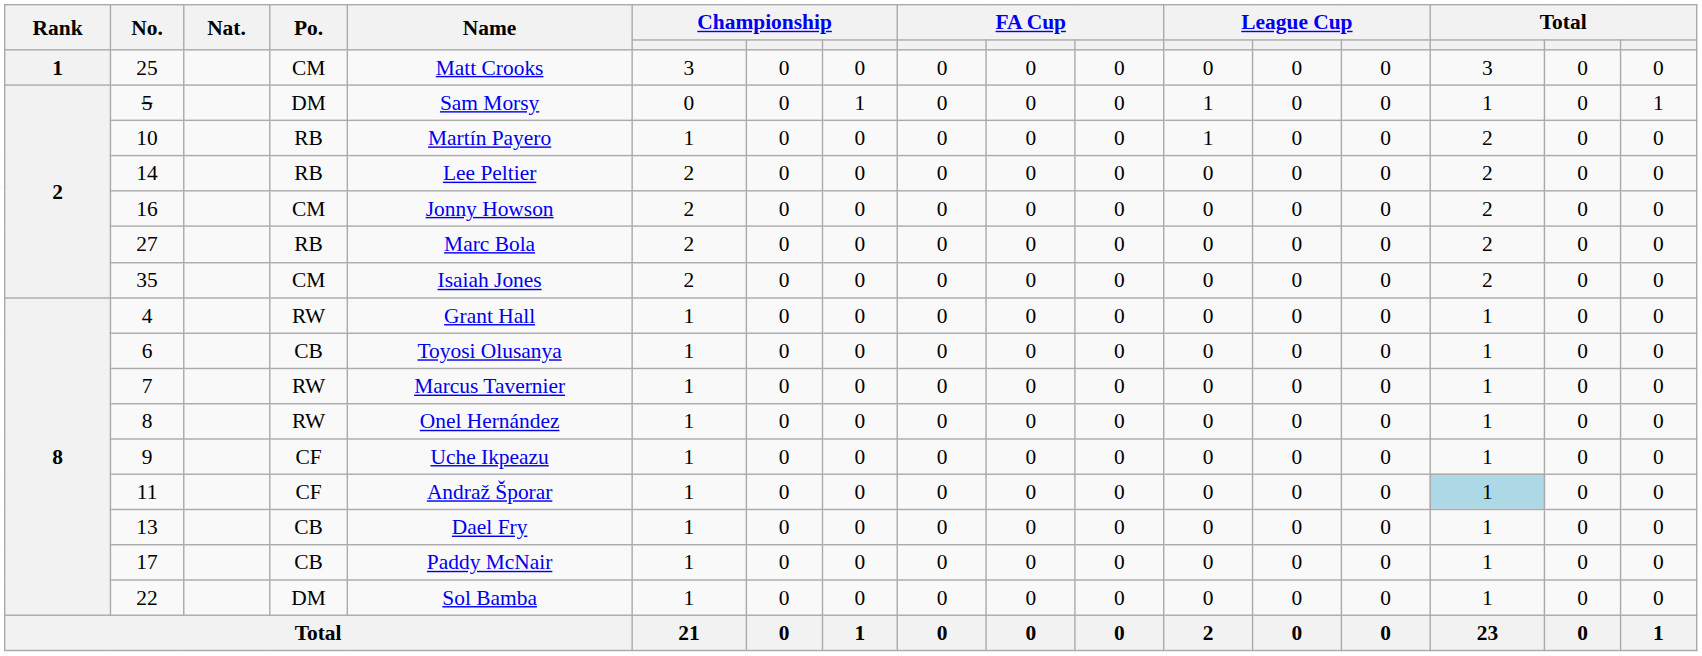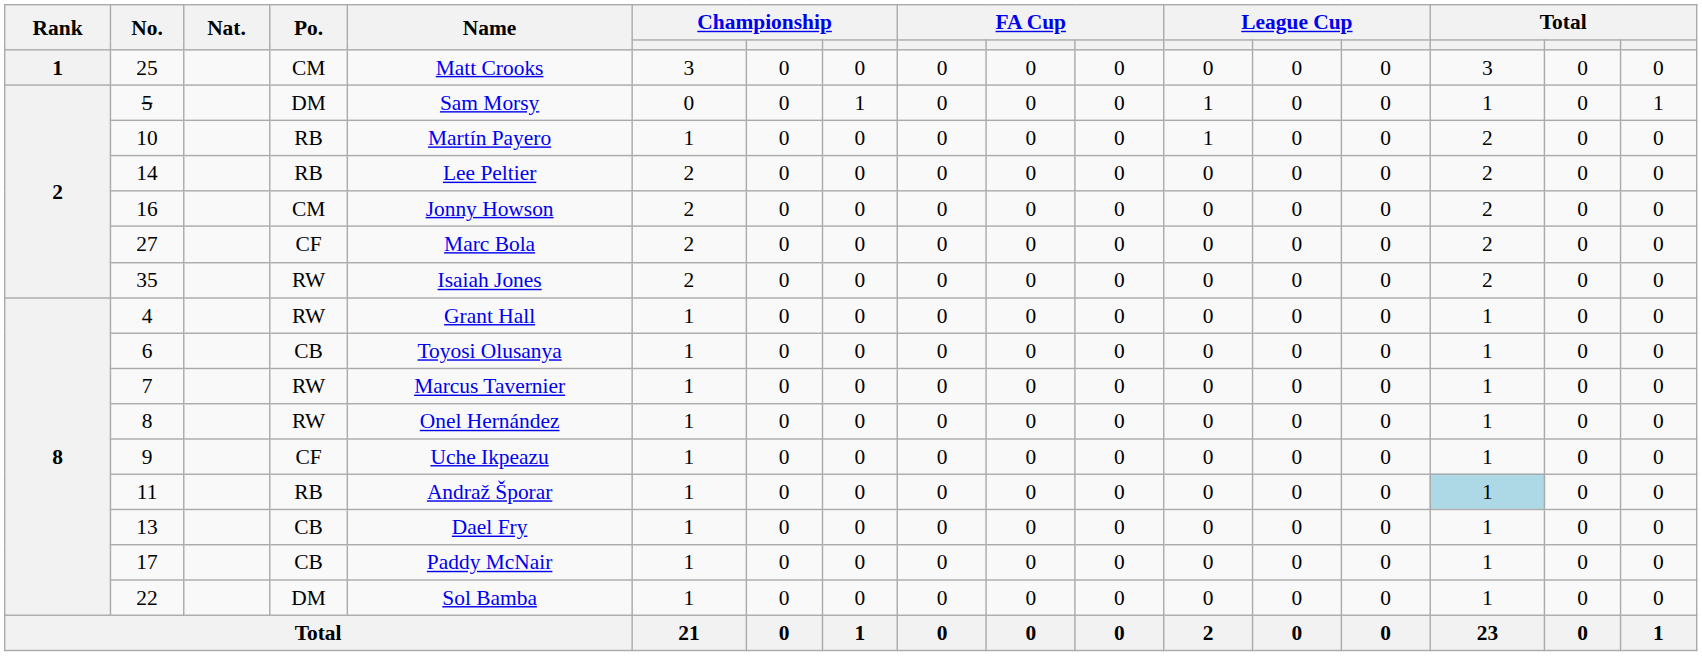 <table class="wikitable" style="text-align:center; font-size:95%; width:95%;">
 <tr>
 <th rowspan=2>Rank</th>
 <th rowspan=2>No.</th>
 <th rowspan=2>Nat.</th>
 <th rowspan=2>Po.</th>
 <th rowspan=2>Name</th>
 <th colspan=3 width=100px><a href='#'>Championship</a></th>
 <th colspan=3 width=100px><a href='#'>FA Cup</a></th>
 <th colspan=3 width=100px><a href='#'>League Cup</a></th>
 <th colspan=3 width=100px>Total</th>
 </tr>
 <tr>
 <th></th>
 <th></th>
 <th></th>
 <th></th>
 <th></th>
 <th></th>
 <th></th>
 <th></th>
 <th></th>
 <th></th>
 <th></th>
 <th></th>
 </tr>
 <tr>
 <th rowspan=1>1</th>
 <td>25</td>
 <td></td>
 <td>CM</td>
 <td><a href='#'>Matt Crooks</a></td>
 <td>3</td>
 <td>0</td>
 <td>0</td>
 <td>0</td>
 <td>0</td>
 <td>0</td>
 <td>0</td>
 <td>0</td>
 <td>0</td>
 <td>3</td>
 <td>0</td>
 <td>0</td>
 </tr>
 <tr>
 <th rowspan=6>2</th>
 <td><s>5</s></td>
 <td></td>
 <td>DM</td>
 <td><a href='#'>Sam Morsy</a></td>
 <td>0</td>
 <td>0</td>
 <td>1</td>
 <td>0</td>
 <td>0</td>
 <td>0</td>
 <td>1</td>
 <td>0</td>
 <td>0</td>
 <td>1</td>
 <td>0</td>
 <td>1</td>
 </tr>
 <tr>
 <td>10</td>
 <td></td>
 <td>RB</td>
 <td><a href='#'>Martín Payero</a></td>
 <td>1</td>
 <td>0</td>
 <td>0</td>
 <td>0</td>
 <td>0</td>
 <td>0</td>
 <td>1</td>
 <td>0</td>
 <td>0</td>
 <td>2</td>
 <td>0</td>
 <td>0</td>
 </tr>
 <tr>
 <td>14</td>
 <td></td>
 <td>RB</td>
 <td><a href='#'>Lee Peltier</a></td>
 <td>2</td>
 <td>0</td>
 <td>0</td>
 <td>0</td>
 <td>0</td>
 <td>0</td>
 <td>0</td>
 <td>0</td>
 <td>0</td>
 <td>2</td>
 <td>0</td>
 <td>0</td>
 </tr>
 <tr>
 <td>16</td>
 <td></td>
 <td>CM</td>
 <td><a href='#'>Jonny Howson</a></td>
 <td>2</td>
 <td>0</td>
 <td>0</td>
 <td>0</td>
 <td>0</td>
 <td>0</td>
 <td>0</td>
 <td>0</td>
 <td>0</td>
 <td>2</td>
 <td>0</td>
 <td>0</td>
 </tr>
 <tr>
 <td>27</td>
 <td></td>
-<td>RB</td>
+<td>CF</td>
 <td><a href='#'>Marc Bola</a></td>
 <td>2</td>
 <td>0</td>
 <td>0</td>
 <td>0</td>
 <td>0</td>
 <td>0</td>
 <td>0</td>
 <td>0</td>
 <td>0</td>
 <td>2</td>
 <td>0</td>
 <td>0</td>
 </tr>
 <tr>
 <td>35</td>
 <td></td>
-<td>CM</td>
+<td>RW</td>
 <td><a href='#'>Isaiah Jones</a></td>
 <td>2</td>
 <td>0</td>
 <td>0</td>
 <td>0</td>
 <td>0</td>
 <td>0</td>
 <td>0</td>
 <td>0</td>
 <td>0</td>
 <td>2</td>
 <td>0</td>
 <td>0</td>
 </tr>
 <tr>
 <th rowspan=9>8</th>
 <td>4</td>
 <td></td>
 <td>RW</td>
 <td><a href='#'>Grant Hall</a></td>
 <td>1</td>
 <td>0</td>
 <td>0</td>
 <td>0</td>
 <td>0</td>
 <td>0</td>
 <td>0</td>
 <td>0</td>
 <td>0</td>
 <td>1</td>
 <td>0</td>
 <td>0</td>
 </tr>
 <tr>
 <td>6</td>
 <td></td>
 <td>CB</td>
 <td><a href='#'>Toyosi Olusanya</a></td>
 <td>1</td>
 <td>0</td>
 <td>0</td>
 <td>0</td>
 <td>0</td>
 <td>0</td>
 <td>0</td>
 <td>0</td>
 <td>0</td>
 <td>1</td>
 <td>0</td>
 <td>0</td>
 </tr>
 <tr>
 <td>7</td>
 <td></td>
 <td>RW</td>
 <td><a href='#'>Marcus Tavernier</a></td>
 <td>1</td>
 <td>0</td>
 <td>0</td>
 <td>0</td>
 <td>0</td>
 <td>0</td>
 <td>0</td>
 <td>0</td>
 <td>0</td>
 <td>1</td>
 <td>0</td>
 <td>0</td>
 </tr>
 <tr>
 <td>8</td>
 <td></td>
 <td>RW</td>
 <td><a href='#'>Onel Hernández</a></td>
 <td>1</td>
 <td>0</td>
 <td>0</td>
 <td>0</td>
 <td>0</td>
 <td>0</td>
 <td>0</td>
 <td>0</td>
 <td>0</td>
 <td>1</td>
 <td>0</td>
 <td>0</td>
 </tr>
 <tr>
 <td>9</td>
 <td></td>
 <td>CF</td>
 <td><a href='#'>Uche Ikpeazu</a></td>
 <td>1</td>
 <td>0</td>
 <td>0</td>
 <td>0</td>
 <td>0</td>
 <td>0</td>
 <td>0</td>
 <td>0</td>
 <td>0</td>
 <td>1</td>
 <td>0</td>
 <td>0</td>
 </tr>
 <tr>
 <td>11</td>
 <td></td>
-<td>CF</td>
+<td>RB</td>
 <td><a href='#'>Andraž Šporar</a></td>
 <td>1</td>
 <td>0</td>
 <td>0</td>
 <td>0</td>
 <td>0</td>
 <td>0</td>
 <td>0</td>
 <td>0</td>
 <td>0</td>
 <td style="background: lightblue;">1</td>
 <td>0</td>
 <td>0</td>
 </tr>
 <tr>
 <td>13</td>
 <td></td>
 <td>CB</td>
 <td><a href='#'>Dael Fry</a></td>
 <td>1</td>
 <td>0</td>
 <td>0</td>
 <td>0</td>
 <td>0</td>
 <td>0</td>
 <td>0</td>
 <td>0</td>
 <td>0</td>
 <td>1</td>
 <td>0</td>
 <td>0</td>
 </tr>
 <tr>
 <td>17</td>
 <td></td>
 <td>CB</td>
 <td><a href='#'>Paddy McNair</a></td>
 <td>1</td>
 <td>0</td>
 <td>0</td>
 <td>0</td>
 <td>0</td>
 <td>0</td>
 <td>0</td>
 <td>0</td>
 <td>0</td>
 <td>1</td>
 <td>0</td>
 <td>0</td>
 </tr>
 <tr>
 <td>22</td>
 <td></td>
 <td>DM</td>
 <td><a href='#'>Sol Bamba</a></td>
 <td>1</td>
 <td>0</td>
 <td>0</td>
 <td>0</td>
 <td>0</td>
 <td>0</td>
 <td>0</td>
 <td>0</td>
 <td>0</td>
 <td>1</td>
 <td>0</td>
 <td>0</td>
 </tr>
 <tr>
 <th colspan=5>Total</th>
 <th>21</th>
 <th>0</th>
 <th>1</th>
 <th>0</th>
 <th>0</th>
 <th>0</th>
 <th>2</th>
 <th>0</th>
 <th>0</th>
 <th>23</th>
 <th>0</th>
 <th>1</th>
 </tr>
 </table>
